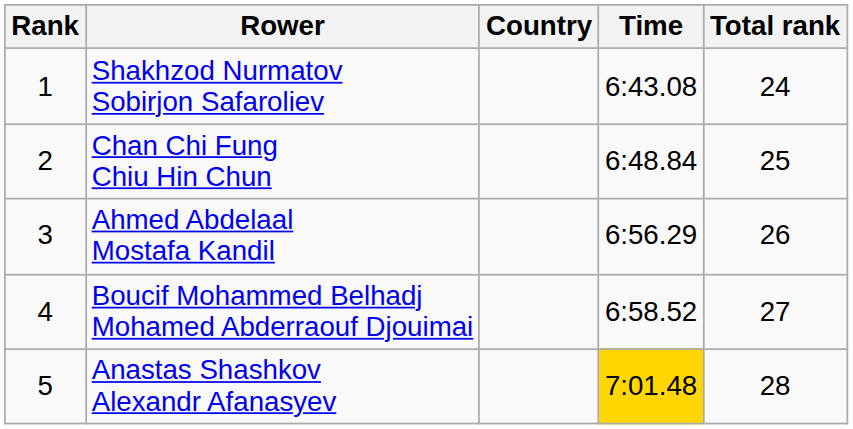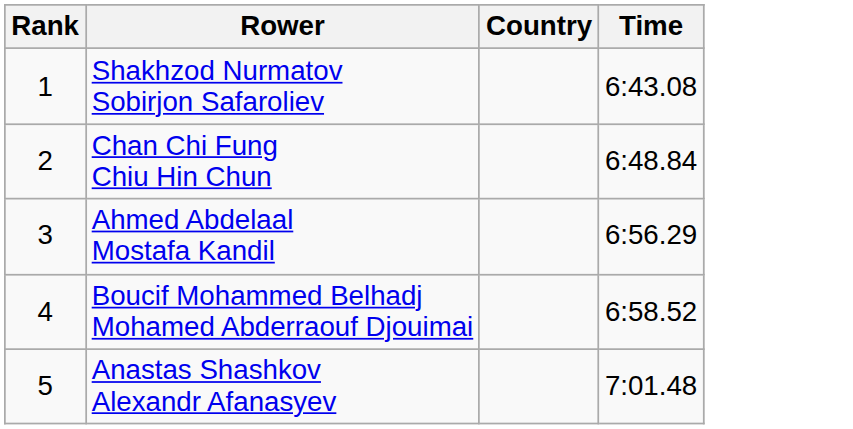 <table class="wikitable" style="text-align:center">
 <tr>
 <th>Rank</th>
 <th>Rower</th>
 <th>Country</th>
 <th>Time</th>
-<th>Total rank</th>
 </tr>
 <tr>
 <td>1</td>
 <td align="left"><a href='#'>Shakhzod Nurmatov</a><br><a href='#'>Sobirjon Safaroliev</a></td>
 <td align="left"></td>
 <td>6:43.08</td>
-<td>24</td>
 </tr>
 <tr>
 <td>2</td>
 <td align="left"><a href='#'>Chan Chi Fung</a><br><a href='#'>Chiu Hin Chun</a></td>
 <td align="left"></td>
 <td>6:48.84</td>
-<td>25</td>
 </tr>
 <tr>
 <td>3</td>
 <td align="left"><a href='#'>Ahmed Abdelaal</a><br><a href='#'>Mostafa Kandil</a></td>
 <td align="left"></td>
 <td>6:56.29</td>
-<td>26</td>
 </tr>
 <tr>
 <td>4</td>
 <td align="left"><a href='#'>Boucif Mohammed Belhadj</a><br><a href='#'>Mohamed Abderraouf Djouimai </a></td>
 <td align="left"></td>
 <td>6:58.52</td>
-<td>27</td>
 </tr>
 <tr>
 <td>5</td>
 <td align="left"><a href='#'>Anastas Shashkov</a><br><a href='#'>Alexandr Afanasyev</a></td>
 <td align="left"></td>
-<td style="background: gold;">7:01.48</td>
-<td>28</td>
+<td>7:01.48</td>
 </tr>
 </table>
